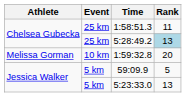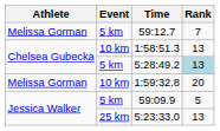 <table class="wikitable" style="font-size:90%;">
 <tr>
 <th>Athlete</th>
 <th>Event</th>
 <th>Time</th>
 <th>Rank</th>
 </tr>
 <tr align=center>
-<td align=left rowspan=2><a href='#'>Chelsea Gubecka</a></td>
-<td align=left><a href='#'>25 km</a></td>
-<td>1:58:51.3</td>
-<td>11</td>
+<td align=left><a href='#'>Melissa Gorman</a></td>
+<td align=left><a href='#'>5 km</a></td>
+<td>59:12.7</td>
+<td>7</td>
 </tr>
 <tr align=center>
-<td align=left><a href='#'>25 km</a></td>
+<td align=left rowspan=2><a href='#'>Chelsea Gubecka</a></td>
+<td align=left><a href='#'>10 km</a></td>
+<td>1:58:51.3</td>
+<td>13</td>
+</tr>
+<tr align=center>
+<td align=left><a href='#'>5 km</a></td>
 <td>5:28:49.2</td>
 <td style="background: lightblue;">13</td>
 </tr>
 <tr align=center>
 <td align=left><a href='#'>Melissa Gorman</a></td>
 <td align=left><a href='#'>10 km</a></td>
 <td>1:59:32.8</td>
 <td>20</td>
 </tr>
 <tr align=center>
 <td align=left rowspan=2><a href='#'>Jessica Walker</a></td>
 <td align=left><a href='#'>5 km</a></td>
 <td>59:09.9</td>
 <td>5</td>
 </tr>
 <tr align=center>
-<td align=left><a href='#'>5 km</a></td>
+<td align=left><a href='#'>25 km</a></td>
 <td>5:23:33.0</td>
 <td>13</td>
 </tr>
 </table>
